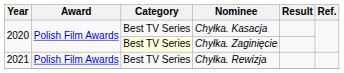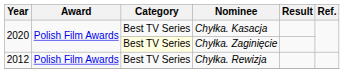 <table class="wikitable">
 <tr>
 <th>Year</th>
 <th>Award</th>
 <th>Category</th>
 <th>Nominee</th>
 <th>Result</th>
 <th>Ref.</th>
 </tr>
 <tr>
 <td rowspan="2">2020</td>
 <td rowspan="2"><a href='#'>Polish Film Awards</a></td>
 <td>Best TV Series</td>
 <td><em>Chyłka. Kasacja</em></td>
 <td></td>
 <td rowspan="2"></td>
 </tr>
 <tr>
 <td style="background: lightyellow;">Best TV Series</td>
 <td><em>Chyłka. Zaginięcie</em></td>
 <td></td>
 </tr>
 <tr>
-<td>2021</td>
+<td>2012</td>
 <td><a href='#'>Polish Film Awards</a></td>
 <td>Best TV Series</td>
 <td><em>Chyłka. Rewizja</em></td>
 <td></td>
 <td></td>
 </tr>
 <tr>
 </tr>
 </table>
